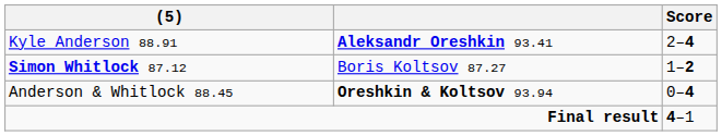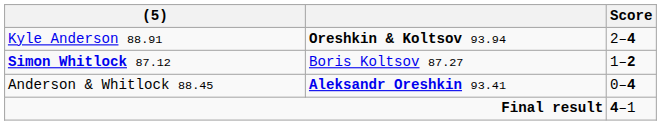 <table class="wikitable">
 <tr>
 <th width=270> (5)</th>
 <th width=270><strong></strong></th>
 <th>Score</th>
 </tr>
 <tr>
 <td><a href='#'>Kyle Anderson</a> <small><span>88.91</span></small></td>
-<td><strong><a href='#'>Aleksandr Oreshkin</a></strong> <small><span>93.41</span></small></td>
+<td><strong>Oreshkin & Koltsov</strong> <small><span>93.94</span></small></td>
 <td>2–<strong>4</strong></td>
 </tr>
 <tr>
 <td><strong><a href='#'>Simon Whitlock</a></strong> <small><span>87.12</span></small></td>
 <td><a href='#'>Boris Koltsov</a> <small><span>87.27</span></small></td>
 <td>1–<strong>2</strong></td>
 </tr>
 <tr>
 <td>Anderson & Whitlock <small><span>88.45</span></small></td>
-<td><strong>Oreshkin & Koltsov</strong> <small><span>93.94</span></small></td>
+<td><strong><a href='#'>Aleksandr Oreshkin</a></strong> <small><span>93.41</span></small></td>
 <td>0–<strong>4</strong></td>
 </tr>
 <tr>
 <td colspan="2" align="right"><strong>Final result</strong></td>
 <td><strong>4</strong>–1</td>
 </tr>
 </table>
